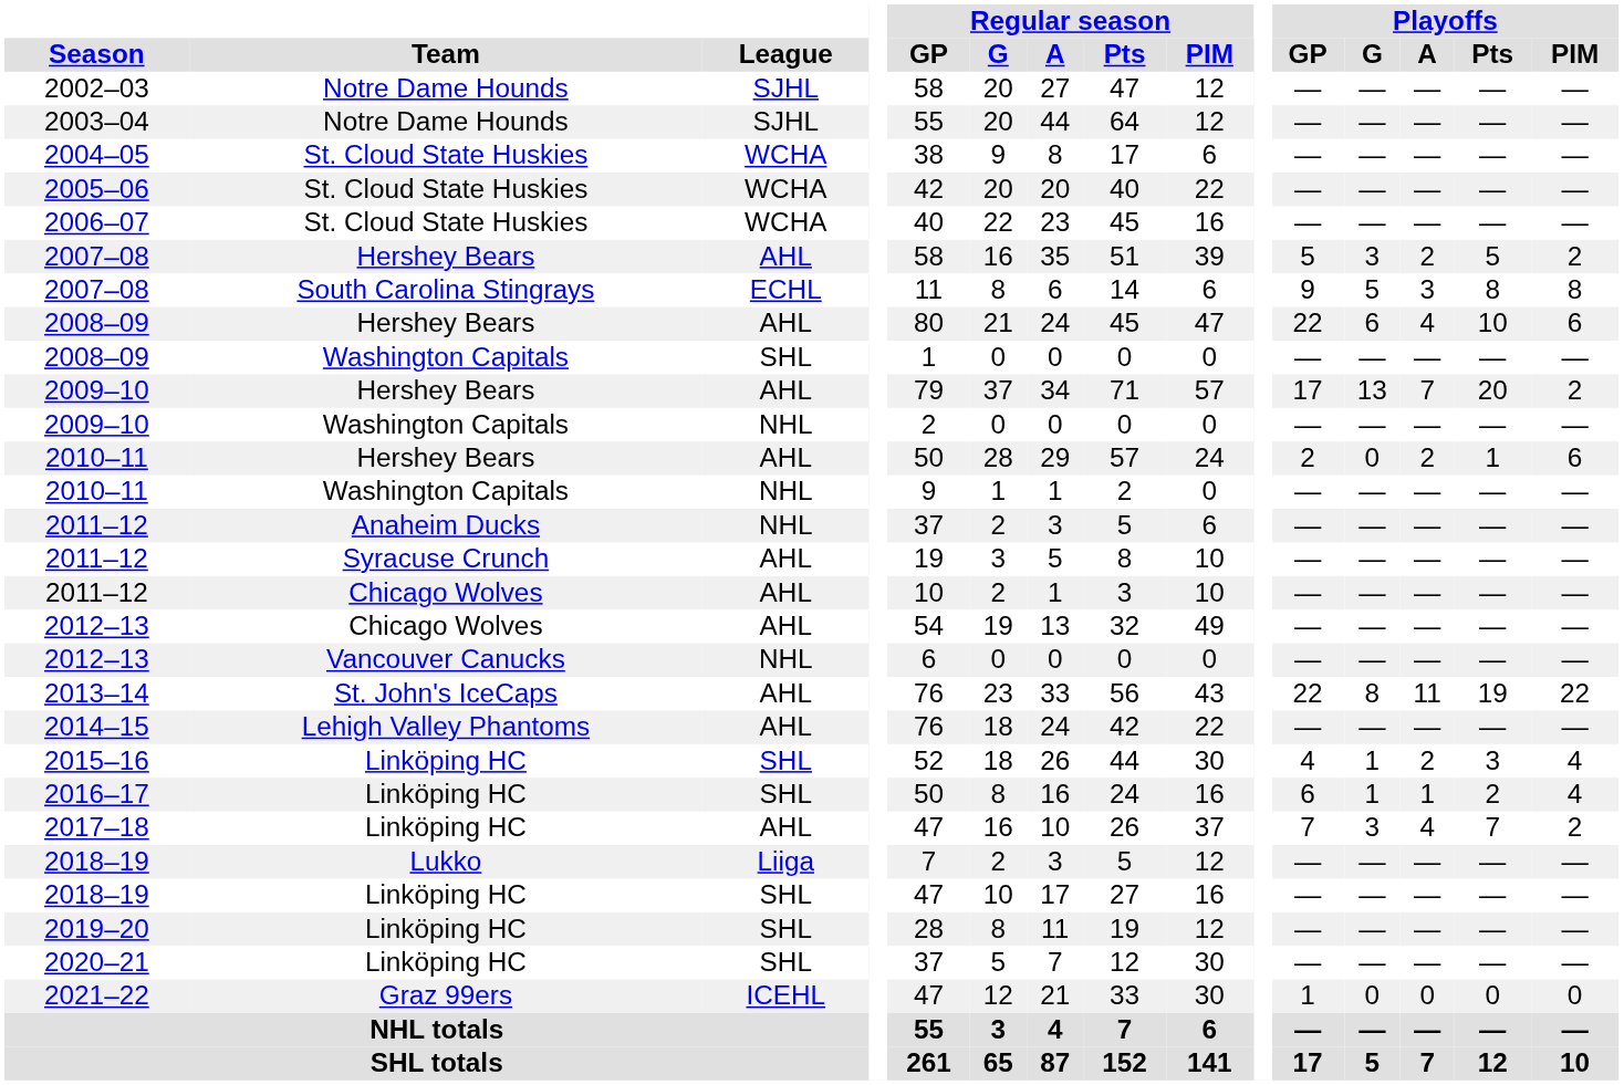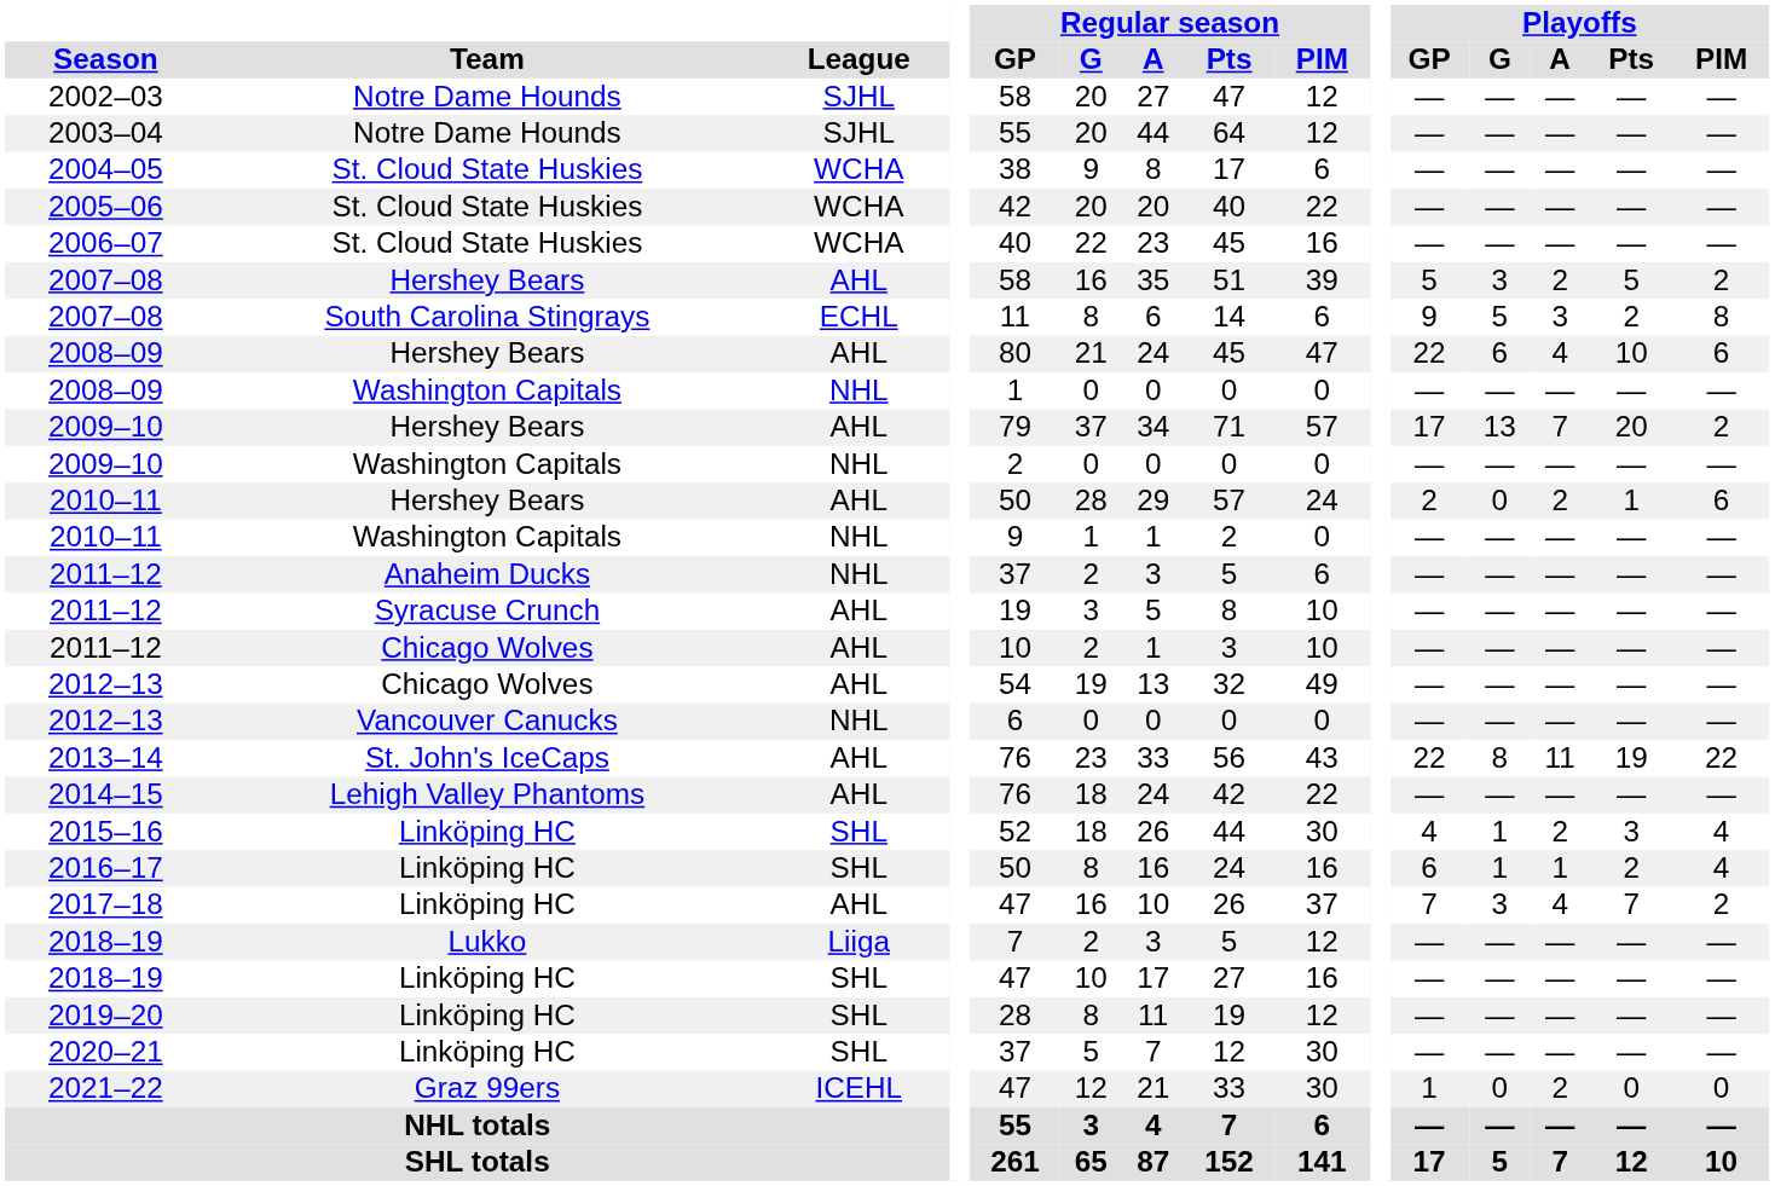 <table border="0" cellpadding="1" cellspacing="0" style="text-align:center; width:60em;">
 <tr style="background:#e0e0e0;">
 <th colspan="3" bgcolor="#ffffff"> </th>
 <th rowspan="99" bgcolor="#ffffff"> </th>
 <th colspan="5"><a href='#'>Regular season</a></th>
 <th rowspan="99" bgcolor="#ffffff"> </th>
 <th colspan="5"><a href='#'>Playoffs</a></th>
 </tr>
 <tr style="background:#e0e0e0;">
 <th><a href='#'>Season</a></th>
 <th>Team</th>
 <th>League</th>
 <th>GP</th>
 <th><a href='#'>G</a></th>
 <th><a href='#'>A</a></th>
 <th><a href='#'>Pts</a></th>
 <th><a href='#'>PIM</a></th>
 <th>GP</th>
 <th>G</th>
 <th>A</th>
 <th>Pts</th>
 <th>PIM</th>
 </tr>
 <tr>
 <td>2002–03</td>
 <td><a href='#'>Notre Dame Hounds</a></td>
 <td><a href='#'>SJHL</a></td>
 <td>58</td>
 <td>20</td>
 <td>27</td>
 <td>47</td>
 <td>12</td>
 <td>—</td>
 <td>—</td>
 <td>—</td>
 <td>—</td>
 <td>—</td>
 </tr>
 <tr bgcolor="#f0f0f0">
 <td>2003–04</td>
 <td>Notre Dame Hounds</td>
 <td>SJHL</td>
 <td>55</td>
 <td>20</td>
 <td>44</td>
 <td>64</td>
 <td>12</td>
 <td>—</td>
 <td>—</td>
 <td>—</td>
 <td>—</td>
 <td>—</td>
 </tr>
 <tr>
 <td><a href='#'>2004–05</a></td>
 <td><a href='#'>St. Cloud State Huskies</a></td>
 <td><a href='#'>WCHA</a></td>
 <td>38</td>
 <td>9</td>
 <td>8</td>
 <td>17</td>
 <td>6</td>
 <td>—</td>
 <td>—</td>
 <td>—</td>
 <td>—</td>
 <td>—</td>
 </tr>
 <tr bgcolor="#f0f0f0">
 <td><a href='#'>2005–06</a></td>
 <td>St. Cloud State Huskies</td>
 <td>WCHA</td>
 <td>42</td>
 <td>20</td>
 <td>20</td>
 <td>40</td>
 <td>22</td>
 <td>—</td>
 <td>—</td>
 <td>—</td>
 <td>—</td>
 <td>—</td>
 </tr>
 <tr>
 <td><a href='#'>2006–07</a></td>
 <td>St. Cloud State Huskies</td>
 <td>WCHA</td>
 <td>40</td>
 <td>22</td>
 <td>23</td>
 <td>45</td>
 <td>16</td>
 <td>—</td>
 <td>—</td>
 <td>—</td>
 <td>—</td>
 <td>—</td>
 </tr>
 <tr bgcolor="#f0f0f0">
 <td><a href='#'>2007–08</a></td>
 <td><a href='#'>Hershey Bears</a></td>
 <td><a href='#'>AHL</a></td>
 <td>58</td>
 <td>16</td>
 <td>35</td>
 <td>51</td>
 <td>39</td>
 <td>5</td>
 <td>3</td>
 <td>2</td>
 <td>5</td>
 <td>2</td>
 </tr>
 <tr>
 <td><a href='#'>2007–08</a></td>
 <td><a href='#'>South Carolina Stingrays</a></td>
 <td><a href='#'>ECHL</a></td>
 <td>11</td>
 <td>8</td>
 <td>6</td>
 <td>14</td>
 <td>6</td>
 <td>9</td>
 <td>5</td>
 <td>3</td>
-<td>8</td>
+<td>2</td>
 <td>8</td>
 </tr>
 <tr bgcolor="#f0f0f0">
 <td><a href='#'>2008–09</a></td>
 <td>Hershey Bears</td>
 <td>AHL</td>
 <td>80</td>
 <td>21</td>
 <td>24</td>
 <td>45</td>
 <td>47</td>
 <td>22</td>
 <td>6</td>
 <td>4</td>
 <td>10</td>
 <td>6</td>
 </tr>
 <tr>
 <td><a href='#'>2008–09</a></td>
 <td><a href='#'>Washington Capitals</a></td>
-<td>SHL</td>
+<td><a href='#'>NHL</a></td>
 <td>1</td>
 <td>0</td>
 <td>0</td>
 <td>0</td>
 <td>0</td>
 <td>—</td>
 <td>—</td>
 <td>—</td>
 <td>—</td>
 <td>—</td>
 </tr>
 <tr bgcolor="#f0f0f0">
 <td><a href='#'>2009–10</a></td>
 <td>Hershey Bears</td>
 <td>AHL</td>
 <td>79</td>
 <td>37</td>
 <td>34</td>
 <td>71</td>
 <td>57</td>
 <td>17</td>
 <td>13</td>
 <td>7</td>
 <td>20</td>
 <td>2</td>
 </tr>
 <tr>
 <td><a href='#'>2009–10</a></td>
 <td>Washington Capitals</td>
 <td>NHL</td>
 <td>2</td>
 <td>0</td>
 <td>0</td>
 <td>0</td>
 <td>0</td>
 <td>—</td>
 <td>—</td>
 <td>—</td>
 <td>—</td>
 <td>—</td>
 </tr>
 <tr bgcolor="#f0f0f0">
 <td><a href='#'>2010–11</a></td>
 <td>Hershey Bears</td>
 <td>AHL</td>
 <td>50</td>
 <td>28</td>
 <td>29</td>
 <td>57</td>
 <td>24</td>
 <td>2</td>
 <td>0</td>
 <td>2</td>
 <td>1</td>
 <td>6</td>
 </tr>
 <tr>
 <td><a href='#'>2010–11</a></td>
 <td>Washington Capitals</td>
 <td>NHL</td>
 <td>9</td>
 <td>1</td>
 <td>1</td>
 <td>2</td>
 <td>0</td>
 <td>—</td>
 <td>—</td>
 <td>—</td>
 <td>—</td>
 <td>—</td>
 </tr>
 <tr bgcolor="#f0f0f0">
 <td><a href='#'>2011–12</a></td>
 <td><a href='#'>Anaheim Ducks</a></td>
 <td>NHL</td>
 <td>37</td>
 <td>2</td>
 <td>3</td>
 <td>5</td>
 <td>6</td>
 <td>—</td>
 <td>—</td>
 <td>—</td>
 <td>—</td>
 <td>—</td>
 </tr>
 <tr>
 <td><a href='#'>2011–12</a></td>
 <td><a href='#'>Syracuse Crunch</a></td>
 <td>AHL</td>
 <td>19</td>
 <td>3</td>
 <td>5</td>
 <td>8</td>
 <td>10</td>
 <td>—</td>
 <td>—</td>
 <td>—</td>
 <td>—</td>
 <td>—</td>
 </tr>
 <tr bgcolor="#f0f0f0">
 <td>2011–12</td>
 <td><a href='#'>Chicago Wolves</a></td>
 <td>AHL</td>
 <td>10</td>
 <td>2</td>
 <td>1</td>
 <td>3</td>
 <td>10</td>
 <td>—</td>
 <td>—</td>
 <td>—</td>
 <td>—</td>
 <td>—</td>
 </tr>
 <tr>
 <td><a href='#'>2012–13</a></td>
 <td>Chicago Wolves</td>
 <td>AHL</td>
 <td>54</td>
 <td>19</td>
 <td>13</td>
 <td>32</td>
 <td>49</td>
 <td>—</td>
 <td>—</td>
 <td>—</td>
 <td>—</td>
 <td>—</td>
 </tr>
 <tr bgcolor="#f0f0f0">
 <td><a href='#'>2012–13</a></td>
 <td><a href='#'>Vancouver Canucks</a></td>
 <td>NHL</td>
 <td>6</td>
 <td>0</td>
 <td>0</td>
 <td>0</td>
 <td>0</td>
 <td>—</td>
 <td>—</td>
 <td>—</td>
 <td>—</td>
 <td>—</td>
 </tr>
 <tr>
 <td><a href='#'>2013–14</a></td>
 <td><a href='#'>St. John's IceCaps</a></td>
 <td>AHL</td>
 <td>76</td>
 <td>23</td>
 <td>33</td>
 <td>56</td>
 <td>43</td>
 <td>22</td>
 <td>8</td>
 <td>11</td>
 <td>19</td>
 <td>22</td>
 </tr>
 <tr bgcolor="#f0f0f0">
 <td><a href='#'>2014–15</a></td>
 <td><a href='#'>Lehigh Valley Phantoms</a></td>
 <td>AHL</td>
 <td>76</td>
 <td>18</td>
 <td>24</td>
 <td>42</td>
 <td>22</td>
 <td>—</td>
 <td>—</td>
 <td>—</td>
 <td>—</td>
 <td>—</td>
 </tr>
 <tr>
 <td><a href='#'>2015–16</a></td>
 <td><a href='#'>Linköping HC</a></td>
 <td><a href='#'>SHL</a></td>
 <td>52</td>
 <td>18</td>
 <td>26</td>
 <td>44</td>
 <td>30</td>
 <td>4</td>
 <td>1</td>
 <td>2</td>
 <td>3</td>
 <td>4</td>
 </tr>
 <tr bgcolor="#f0f0f0">
 <td><a href='#'>2016–17</a></td>
 <td>Linköping HC</td>
 <td>SHL</td>
 <td>50</td>
 <td>8</td>
 <td>16</td>
 <td>24</td>
 <td>16</td>
 <td>6</td>
 <td>1</td>
 <td>1</td>
 <td>2</td>
 <td>4</td>
 </tr>
 <tr>
 <td><a href='#'>2017–18</a></td>
 <td>Linköping HC</td>
 <td>AHL</td>
 <td>47</td>
 <td>16</td>
 <td>10</td>
 <td>26</td>
 <td>37</td>
 <td>7</td>
 <td>3</td>
 <td>4</td>
 <td>7</td>
 <td>2</td>
 </tr>
 <tr bgcolor="#f0f0f0">
 <td><a href='#'>2018–19</a></td>
 <td><a href='#'>Lukko</a></td>
 <td><a href='#'>Liiga</a></td>
 <td>7</td>
 <td>2</td>
 <td>3</td>
 <td>5</td>
 <td>12</td>
 <td>—</td>
 <td>—</td>
 <td>—</td>
 <td>—</td>
 <td>—</td>
 </tr>
 <tr>
 <td><a href='#'>2018–19</a></td>
 <td>Linköping HC</td>
 <td>SHL</td>
 <td>47</td>
 <td>10</td>
 <td>17</td>
 <td>27</td>
 <td>16</td>
 <td>—</td>
 <td>—</td>
 <td>—</td>
 <td>—</td>
 <td>—</td>
 </tr>
 <tr bgcolor="#f0f0f0">
 <td><a href='#'>2019–20</a></td>
 <td>Linköping HC</td>
 <td>SHL</td>
 <td>28</td>
 <td>8</td>
 <td>11</td>
 <td>19</td>
 <td>12</td>
 <td>—</td>
 <td>—</td>
 <td>—</td>
 <td>—</td>
 <td>—</td>
 </tr>
 <tr>
 <td><a href='#'>2020–21</a></td>
 <td>Linköping HC</td>
 <td>SHL</td>
 <td>37</td>
 <td>5</td>
 <td>7</td>
 <td>12</td>
 <td>30</td>
 <td>—</td>
 <td>—</td>
 <td>—</td>
 <td>—</td>
 <td>—</td>
 </tr>
 <tr bgcolor="#f0f0f0">
 <td><a href='#'>2021–22</a></td>
 <td><a href='#'>Graz 99ers</a></td>
 <td><a href='#'>ICEHL</a></td>
 <td>47</td>
 <td>12</td>
 <td>21</td>
 <td>33</td>
 <td>30</td>
 <td>1</td>
 <td>0</td>
-<td>0</td>
+<td>2</td>
 <td>0</td>
 <td>0</td>
 </tr>
 <tr style="background:#e0e0e0;">
 <th colspan="3">NHL totals</th>
 <th>55</th>
 <th>3</th>
 <th>4</th>
 <th>7</th>
 <th>6</th>
 <th>—</th>
 <th>—</th>
 <th>—</th>
 <th>—</th>
 <th>—</th>
 </tr>
 <tr style="background:#e0e0e0;">
 <th colspan="3">SHL totals</th>
 <th>261</th>
 <th>65</th>
 <th>87</th>
 <th>152</th>
 <th>141</th>
 <th>17</th>
 <th>5</th>
 <th>7</th>
 <th>12</th>
 <th>10</th>
 </tr>
 </table>
